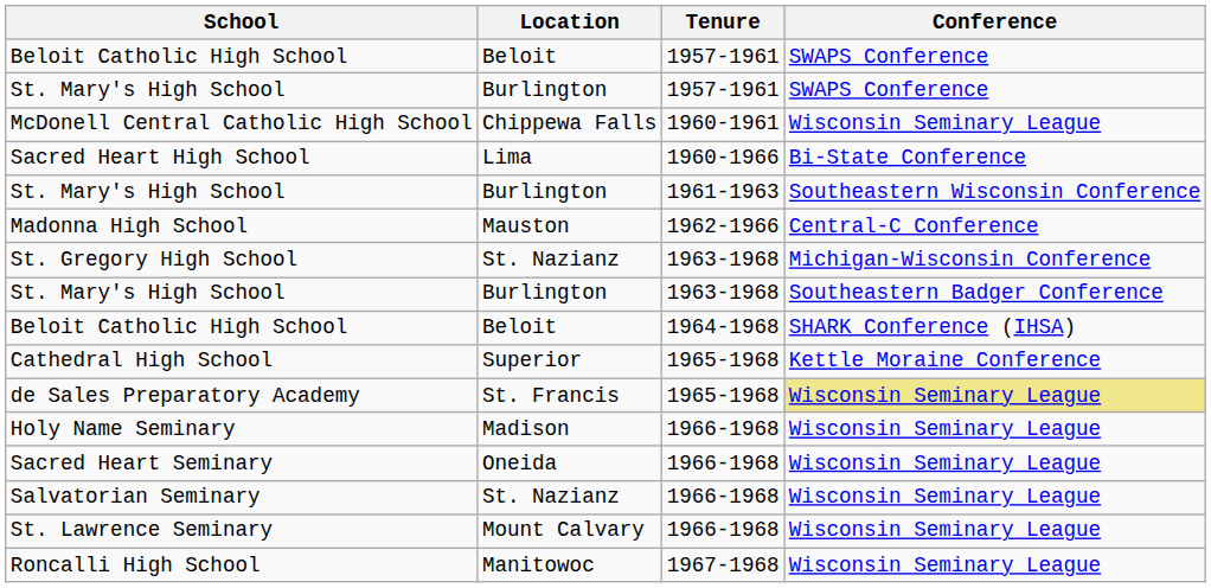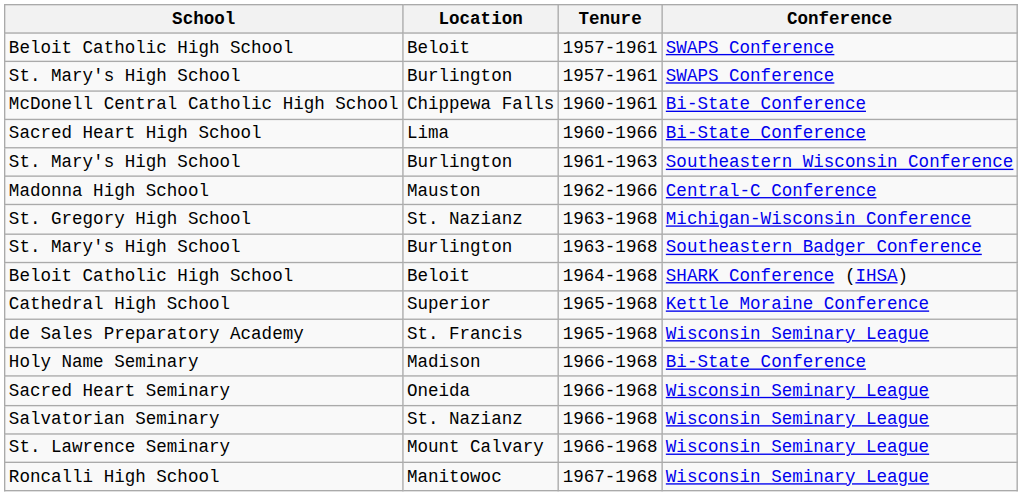 <table class="wikitable">
 <tr>
 <th>School</th>
 <th>Location</th>
 <th>Tenure</th>
 <th>Conference</th>
 </tr>
 <tr>
 <td>Beloit Catholic High School</td>
 <td>Beloit</td>
 <td>1957-1961</td>
 <td><a href='#'>SWAPS Conference</a></td>
 </tr>
 <tr>
 <td>St. Mary's High School</td>
 <td>Burlington</td>
 <td>1957-1961</td>
 <td><a href='#'>SWAPS Conference</a></td>
 </tr>
 <tr>
 <td>McDonell Central Catholic High School</td>
 <td>Chippewa Falls</td>
 <td>1960-1961</td>
-<td><a href='#'>Wisconsin Seminary League</a></td>
+<td><a href='#'>Bi-State Conference</a></td>
 </tr>
 <tr>
 <td>Sacred Heart High School</td>
 <td>Lima</td>
 <td>1960-1966</td>
 <td><a href='#'>Bi-State Conference</a></td>
 </tr>
 <tr>
 <td>St. Mary's High School</td>
 <td>Burlington</td>
 <td>1961-1963</td>
 <td><a href='#'>Southeastern Wisconsin Conference</a></td>
 </tr>
 <tr>
 <td>Madonna High School</td>
 <td>Mauston</td>
 <td>1962-1966</td>
 <td><a href='#'>Central-C Conference</a></td>
 </tr>
 <tr>
 <td>St. Gregory High School</td>
 <td>St. Nazianz</td>
 <td>1963-1968</td>
 <td><a href='#'>Michigan-Wisconsin Conference</a></td>
 </tr>
 <tr>
 <td>St. Mary's High School</td>
 <td>Burlington</td>
 <td>1963-1968</td>
 <td><a href='#'>Southeastern Badger Conference</a></td>
 </tr>
 <tr>
 <td>Beloit Catholic High School</td>
 <td>Beloit</td>
 <td>1964-1968</td>
 <td><a href='#'>SHARK Conference</a> (<a href='#'>IHSA</a>)</td>
 </tr>
 <tr>
 <td>Cathedral High School</td>
 <td>Superior</td>
 <td>1965-1968</td>
 <td><a href='#'>Kettle Moraine Conference</a></td>
 </tr>
 <tr>
 <td>de Sales Preparatory Academy</td>
 <td>St. Francis</td>
 <td>1965-1968</td>
-<td style="background: khaki;"><a href='#'>Wisconsin Seminary League</a></td>
+<td><a href='#'>Wisconsin Seminary League</a></td>
 </tr>
 <tr>
 <td>Holy Name Seminary</td>
 <td>Madison</td>
 <td>1966-1968</td>
-<td><a href='#'>Wisconsin Seminary League</a></td>
+<td><a href='#'>Bi-State Conference</a></td>
 </tr>
 <tr>
 <td>Sacred Heart Seminary</td>
 <td>Oneida</td>
 <td>1966-1968</td>
 <td><a href='#'>Wisconsin Seminary League</a></td>
 </tr>
 <tr>
 <td>Salvatorian Seminary</td>
 <td>St. Nazianz</td>
 <td>1966-1968</td>
 <td><a href='#'>Wisconsin Seminary League</a></td>
 </tr>
 <tr>
 <td>St. Lawrence Seminary</td>
 <td>Mount Calvary</td>
 <td>1966-1968</td>
 <td><a href='#'>Wisconsin Seminary League</a></td>
 </tr>
 <tr>
 <td>Roncalli High School</td>
 <td>Manitowoc</td>
 <td>1967-1968</td>
 <td><a href='#'>Wisconsin Seminary League</a></td>
 </tr>
 </table>
